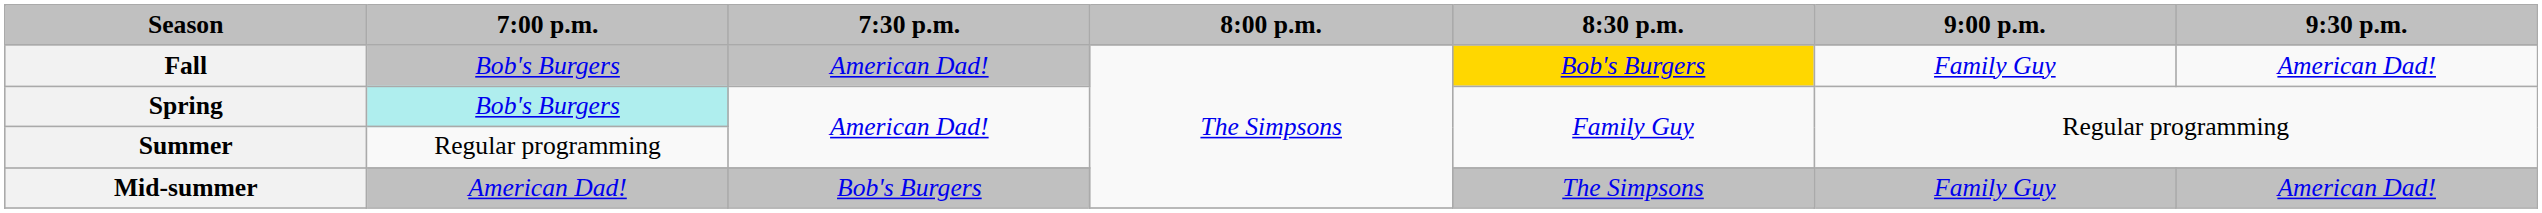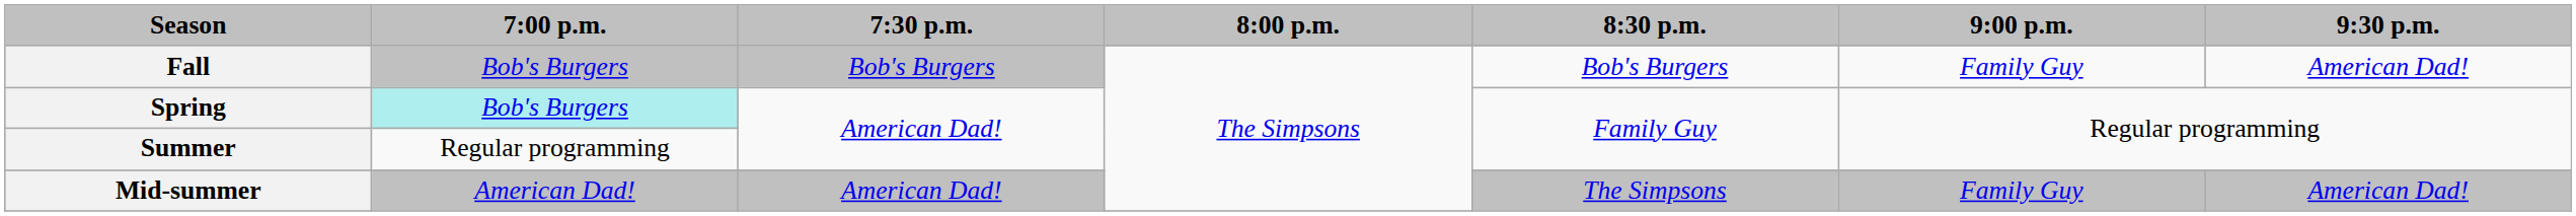 <table class="wikitable" style="width:100%;margin-right:0;text-align:center">
 <tr>
 <th style="background-color:#C0C0C0;text-align:center;width:11.5%;">Season</th>
 <th style="background-color:#C0C0C0;text-align:center;width:11.5%;">7:00 p.m.</th>
 <th style="background-color:#C0C0C0;text-align:center;width:11.5%;">7:30 p.m.</th>
 <th style="background-color:#C0C0C0;text-align:center;width:11.5%;">8:00 p.m.</th>
 <th style="background-color:#C0C0C0;text-align:center;width:11.5%;">8:30 p.m.</th>
 <th style="background-color:#C0C0C0;text-align:center;width:11.5%;">9:00 p.m.</th>
 <th style="background-color:#C0C0C0;text-align:center;width:11.5%;">9:30 p.m.</th>
 </tr>
 <tr>
 <th>Fall</th>
 <td style="background:#C0C0C0;"><em><a href='#'>Bob's Burgers</a></em> </td>
-<td style="background:#C0C0C0;"><em><a href='#'>American Dad!</a></em> </td>
+<td style="background:#C0C0C0;"><em><a href='#'>Bob's Burgers</a></em> </td>
 <td rowspan="4"><em><a href='#'>The Simpsons</a></em></td>
-<td style="background: gold;"><em><a href='#'>Bob's Burgers</a></em></td>
+<td><em><a href='#'>Bob's Burgers</a></em></td>
 <td><em><a href='#'>Family Guy</a></em></td>
 <td><em><a href='#'>American Dad!</a></em></td>
 </tr>
 <tr>
 <th>Spring</th>
 <td style="background: paleturquoise;"><em><a href='#'>Bob's Burgers</a></em></td>
 <td rowspan="2"><em><a href='#'>American Dad!</a></em></td>
 <td rowspan="2"><em><a href='#'>Family Guy</a></em></td>
 <td rowspan="2" colspan="2">Regular programming</td>
 </tr>
 <tr>
 <th>Summer</th>
 <td>Regular programming</td>
 </tr>
 <tr>
 <th>Mid-summer</th>
 <td style="background:#C0C0C0;"><em><a href='#'>American Dad!</a></em> </td>
-<td style="background:#C0C0C0;"><em><a href='#'>Bob's Burgers</a></em> </td>
+<td style="background:#C0C0C0;"><em><a href='#'>American Dad!</a></em> </td>
 <td style="background:#C0C0C0;"><em><a href='#'>The Simpsons</a></em> </td>
 <td style="background:#C0C0C0;"><em><a href='#'>Family Guy</a></em> </td>
 <td style="background:#C0C0C0;"><em><a href='#'>American Dad!</a></em> </td>
 </tr>
 </table>
